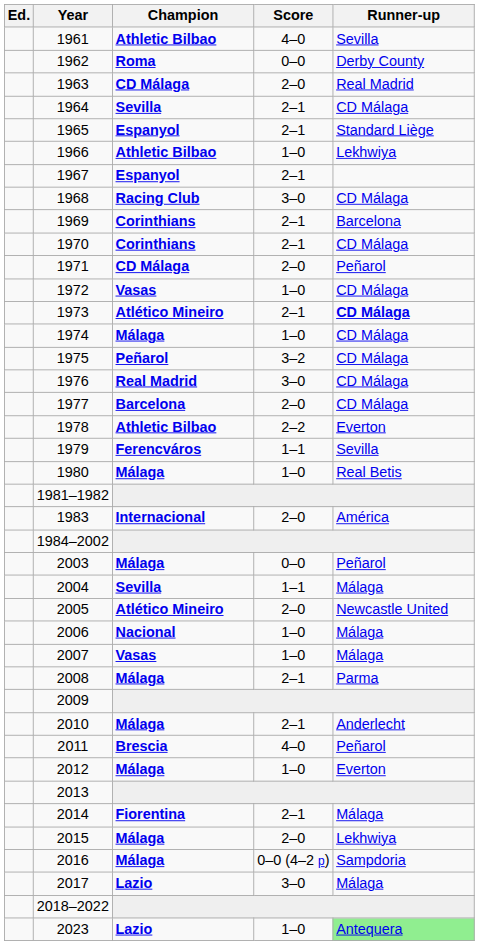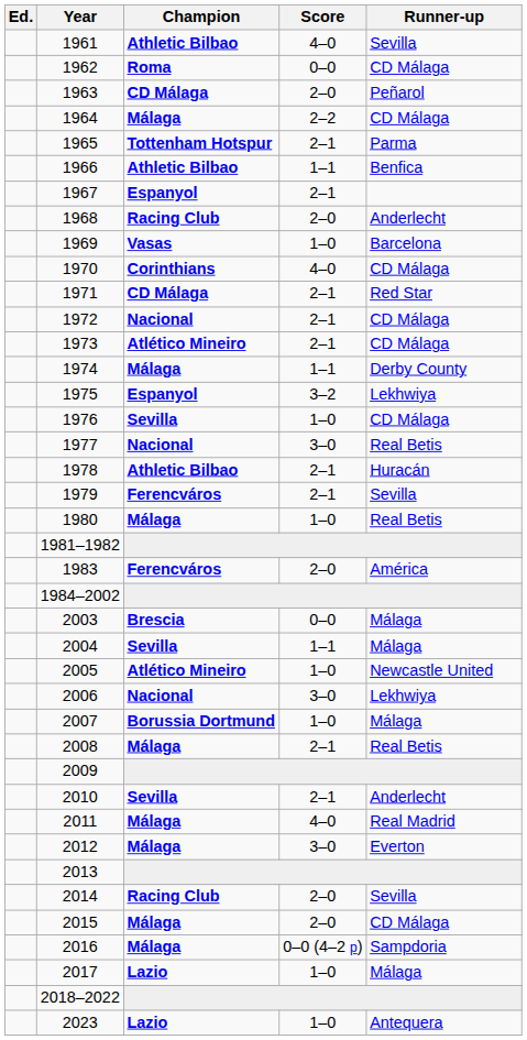 <table class="wikitable sortable" style="text-align:left" width="px">
 <tr>
 <th width=>Ed.</th>
 <th width=>Year</th>
 <th width=150px>Champion</th>
 <th width=>Score</th>
 <th width=150px>Runner-up</th>
 </tr>
 <tr>
 <td></td>
 <td align=center>1961</td>
 <td> <strong><a href='#'>Athletic Bilbao</a></strong></td>
 <td style="text-align:center;">4–0</td>
 <td> <a href='#'>Sevilla</a></td>
 </tr>
 <tr>
 <td></td>
 <td align=center>1962</td>
 <td> <strong><a href='#'>Roma</a></strong></td>
 <td style="text-align:center;">0–0</td>
-<td> <a href='#'>Derby County</a></td>
+<td> <a href='#'>CD Málaga</a></td>
 </tr>
 <tr>
 <td></td>
 <td align=center>1963</td>
 <td> <strong><a href='#'>CD Málaga</a></strong></td>
 <td style="text-align:center;">2–0</td>
-<td> <a href='#'>Real Madrid</a></td>
+<td> <a href='#'>Peñarol</a></td>
 </tr>
 <tr>
 <td></td>
 <td align=center>1964</td>
-<td> <strong><a href='#'>Sevilla</a></strong></td>
-<td style="text-align:center;">2–1</td>
+<td> <strong><a href='#'>Málaga</a></strong></td>
+<td style="text-align:center;">2–2</td>
 <td> <a href='#'>CD Málaga</a></td>
 </tr>
 <tr>
 <td></td>
 <td align=center>1965</td>
-<td> <strong><a href='#'>Espanyol</a></strong></td>
+<td> <strong><a href='#'>Tottenham Hotspur</a></strong></td>
 <td style="text-align:center;">2–1</td>
-<td> <a href='#'>Standard Liège</a></td>
+<td> <a href='#'>Parma</a></td>
 </tr>
 <tr>
 <td></td>
 <td align=center>1966</td>
 <td> <strong><a href='#'>Athletic Bilbao</a></strong></td>
-<td style="text-align:center;">1–0</td>
-<td> <a href='#'>Lekhwiya</a></td>
+<td style="text-align:center;">1–1</td>
+<td> <a href='#'>Benfica</a></td>
 </tr>
 <tr>
 <td></td>
 <td align=center>1967</td>
 <td> <strong><a href='#'>Espanyol</a></strong></td>
 <td style="text-align:center;">2–1</td>
 <td> </td>
 </tr>
 <tr>
 <td></td>
 <td align=center>1968</td>
 <td> <strong><a href='#'>Racing Club</a></strong></td>
-<td style="text-align:center;">3–0</td>
-<td> <a href='#'>CD Málaga</a></td>
+<td style="text-align:center;">2–0</td>
+<td> <a href='#'>Anderlecht</a></td>
 </tr>
 <tr>
 <td></td>
 <td align=center>1969</td>
-<td> <strong><a href='#'>Corinthians</a></strong></td>
-<td style="text-align:center;">2–1</td>
+<td> <strong><a href='#'>Vasas</a></strong></td>
+<td style="text-align:center;">1–0</td>
 <td> <a href='#'>Barcelona</a></td>
 </tr>
 <tr>
 <td></td>
 <td align=center>1970</td>
 <td> <strong><a href='#'>Corinthians</a></strong></td>
-<td style="text-align:center;">2–1</td>
+<td style="text-align:center;">4–0</td>
 <td> <a href='#'>CD Málaga</a></td>
 </tr>
 <tr>
 <td></td>
 <td align=center>1971</td>
 <td> <strong><a href='#'>CD Málaga</a></strong></td>
-<td style="text-align:center;">2–0</td>
-<td> <a href='#'>Peñarol</a></td>
+<td style="text-align:center;">2–1</td>
+<td> <a href='#'>Red Star</a></td>
 </tr>
 <tr>
 <td></td>
 <td align=center>1972</td>
-<td> <strong><a href='#'>Vasas</a></strong></td>
-<td style="text-align:center;">1–0</td>
+<td> <strong><a href='#'>Nacional</a></strong></td>
+<td style="text-align:center;">2–1</td>
 <td> <a href='#'>CD Málaga</a></td>
 </tr>
 <tr>
 <td></td>
 <td align=center>1973</td>
 <td> <strong><a href='#'>Atlético Mineiro</a></strong></td>
 <td style="text-align:center;">2–1</td>
-<td><strong> <a href='#'>CD Málaga</a></strong></td>
+<td> <a href='#'>CD Málaga</a></td>
 </tr>
 <tr>
 <td></td>
 <td align=center>1974</td>
 <td> <strong><a href='#'>Málaga</a></strong></td>
+<td style="text-align:center;">1–1</td>
+<td> <a href='#'>Derby County</a></td>
+</tr>
+<tr>
+<td></td>
+<td align=center>1975</td>
+<td> <strong><a href='#'>Espanyol</a></strong></td>
+<td style="text-align:center;">3–2</td>
+<td> <a href='#'>Lekhwiya</a></td>
+</tr>
+<tr>
+<td></td>
+<td align=center>1976</td>
+<td> <strong><a href='#'>Sevilla</a></strong></td>
 <td style="text-align:center;">1–0</td>
 <td> <a href='#'>CD Málaga</a></td>
 </tr>
 <tr>
 <td></td>
-<td align=center>1975</td>
-<td> <strong><a href='#'>Peñarol</a></strong></td>
-<td style="text-align:center;">3–2</td>
-<td> <a href='#'>CD Málaga</a></td>
-</tr>
-<tr>
-<td></td>
-<td align=center>1976</td>
-<td> <strong><a href='#'>Real Madrid</a></strong></td>
+<td align=center>1977</td>
+<td> <strong><a href='#'>Nacional</a></strong></td>
 <td style="text-align:center;">3–0</td>
-<td> <a href='#'>CD Málaga</a></td>
-</tr>
-<tr>
-<td></td>
-<td align=center>1977</td>
-<td> <strong><a href='#'>Barcelona</a></strong></td>
-<td style="text-align:center;">2–0</td>
-<td> <a href='#'>CD Málaga</a></td>
+<td> <a href='#'>Real Betis</a></td>
 </tr>
 <tr>
 <td></td>
 <td align=center>1978</td>
 <td> <strong><a href='#'>Athletic Bilbao</a></strong></td>
-<td style="text-align:center;">2–2</td>
-<td> <a href='#'>Everton</a></td>
+<td style="text-align:center;">2–1</td>
+<td> <a href='#'>Huracán</a></td>
 </tr>
 <tr>
 <td></td>
 <td align=center>1979</td>
 <td> <strong><a href='#'>Ferencváros</a></strong></td>
-<td style="text-align:center;">1–1</td>
+<td style="text-align:center;">2–1</td>
 <td> <a href='#'>Sevilla</a></td>
 </tr>
 <tr>
 <td></td>
 <td align=center>1980</td>
 <td> <strong><a href='#'>Málaga</a></strong></td>
 <td style="text-align:center;">1–0</td>
 <td> <a href='#'>Real Betis</a></td>
 </tr>
 <tr>
 <td></td>
 <td align=center>1981–1982</td>
 <td colspan=3 style=background:#efefef></td>
 </tr>
 <tr>
 <td></td>
 <td align=center>1983</td>
-<td> <strong><a href='#'>Internacional</a></strong></td>
+<td> <strong><a href='#'>Ferencváros</a></strong></td>
 <td style="text-align:center;">2–0</td>
 <td> <a href='#'>América</a></td>
 </tr>
 <tr>
 <td></td>
 <td align=center>1984–2002</td>
 <td colspan=3 style=background:#efefef></td>
 </tr>
 <tr>
 <td></td>
 <td align=center>2003 </td>
-<td> <strong><a href='#'>Málaga</a></strong></td>
+<td> <strong><a href='#'>Brescia</a></strong></td>
 <td style="text-align:center;">0–0</td>
-<td> <a href='#'>Peñarol</a></td>
+<td> <a href='#'>Málaga</a></td>
 </tr>
 <tr>
 <td></td>
 <td align=center>2004</td>
 <td> <strong><a href='#'>Sevilla</a></strong></td>
 <td style="text-align:center;">1–1</td>
 <td> <a href='#'>Málaga</a></td>
 </tr>
 <tr>
 <td></td>
 <td align=center>2005</td>
 <td> <strong><a href='#'>Atlético Mineiro</a></strong></td>
-<td style="text-align:center;">2–0</td>
+<td style="text-align:center;">1–0</td>
 <td> <a href='#'>Newcastle United</a></td>
 </tr>
 <tr>
 <td></td>
 <td align=center>2006</td>
 <td><strong> <a href='#'>Nacional</a></strong></td>
-<td style="text-align:center;">1–0</td>
-<td> <a href='#'>Málaga</a></td>
+<td style="text-align:center;">3–0</td>
+<td> <a href='#'>Lekhwiya</a></td>
 </tr>
 <tr>
 <td></td>
 <td align=center>2007 </td>
-<td> <strong><a href='#'>Vasas</a></strong></td>
+<td> <strong><a href='#'>Borussia Dortmund</a></strong></td>
 <td style="text-align:center;">1–0</td>
 <td> <a href='#'>Málaga</a></td>
 </tr>
 <tr>
 <td></td>
 <td align=center>2008</td>
 <td> <strong><a href='#'>Málaga</a></strong></td>
 <td style="text-align:center;">2–1</td>
-<td> <a href='#'>Parma</a></td>
+<td> <a href='#'>Real Betis</a></td>
 </tr>
 <tr>
 <td></td>
 <td align=center>2009</td>
 <td colspan=3 style=background:#efefef></td>
 </tr>
 <tr>
 <td></td>
 <td align=center>2010</td>
-<td> <strong><a href='#'>Málaga</a></strong></td>
+<td> <strong><a href='#'>Sevilla</a></strong></td>
 <td style="text-align:center;">2–1</td>
 <td> <a href='#'>Anderlecht</a></td>
 </tr>
 <tr>
 <td></td>
 <td align=center>2011</td>
-<td> <strong><a href='#'>Brescia</a></strong></td>
+<td> <strong><a href='#'>Málaga</a></strong></td>
 <td style="text-align:center;">4–0</td>
-<td> <a href='#'>Peñarol</a></td>
+<td> <a href='#'>Real Madrid</a></td>
 </tr>
 <tr>
 <td></td>
 <td align=center>2012</td>
 <td> <strong><a href='#'>Málaga</a></strong></td>
-<td style="text-align:center;">1–0</td>
+<td style="text-align:center;">3–0</td>
 <td> <a href='#'>Everton</a></td>
 </tr>
 <tr>
 <td></td>
 <td align=center>2013</td>
 <td colspan=3 style=background:#efefef></td>
 </tr>
 <tr>
 <td></td>
 <td align=center>2014</td>
-<td> <strong><a href='#'>Fiorentina</a></strong></td>
-<td style="text-align:center;">2–1</td>
-<td> <a href='#'>Málaga</a></td>
+<td> <strong><a href='#'>Racing Club</a></strong></td>
+<td style="text-align:center;">2–0</td>
+<td> <a href='#'>Sevilla</a></td>
 </tr>
 <tr>
 <td></td>
 <td align=center>2015</td>
 <td> <strong><a href='#'>Málaga</a></strong></td>
 <td style="text-align:center;">2–0</td>
-<td> <a href='#'>Lekhwiya</a></td>
+<td> <a href='#'>CD Málaga</a></td>
 </tr>
 <tr>
 <td></td>
 <td align=center>2016</td>
 <td> <strong><a href='#'>Málaga</a></strong></td>
 <td style="text-align:center;">0–0 (4–2 <small><a href='#'>p</a></small>)</td>
 <td> <a href='#'>Sampdoria</a></td>
 </tr>
 <tr>
 <td></td>
 <td align=center>2017</td>
 <td> <strong><a href='#'>Lazio</a></strong></td>
-<td style="text-align:center;">3–0</td>
+<td style="text-align:center;">1–0</td>
 <td> <a href='#'>Málaga</a></td>
 </tr>
 <tr>
 <td></td>
 <td align=center>2018–2022</td>
 <td colspan=3 style=background:#efefef></td>
 </tr>
 <tr>
 <td></td>
 <td align=center>2023</td>
 <td> <strong><a href='#'>Lazio</a></strong></td>
 <td style="text-align:center;">1–0</td>
-<td style="background: lightgreen;"> <a href='#'>Antequera</a></td>
+<td> <a href='#'>Antequera</a></td>
 </tr>
 </table>
